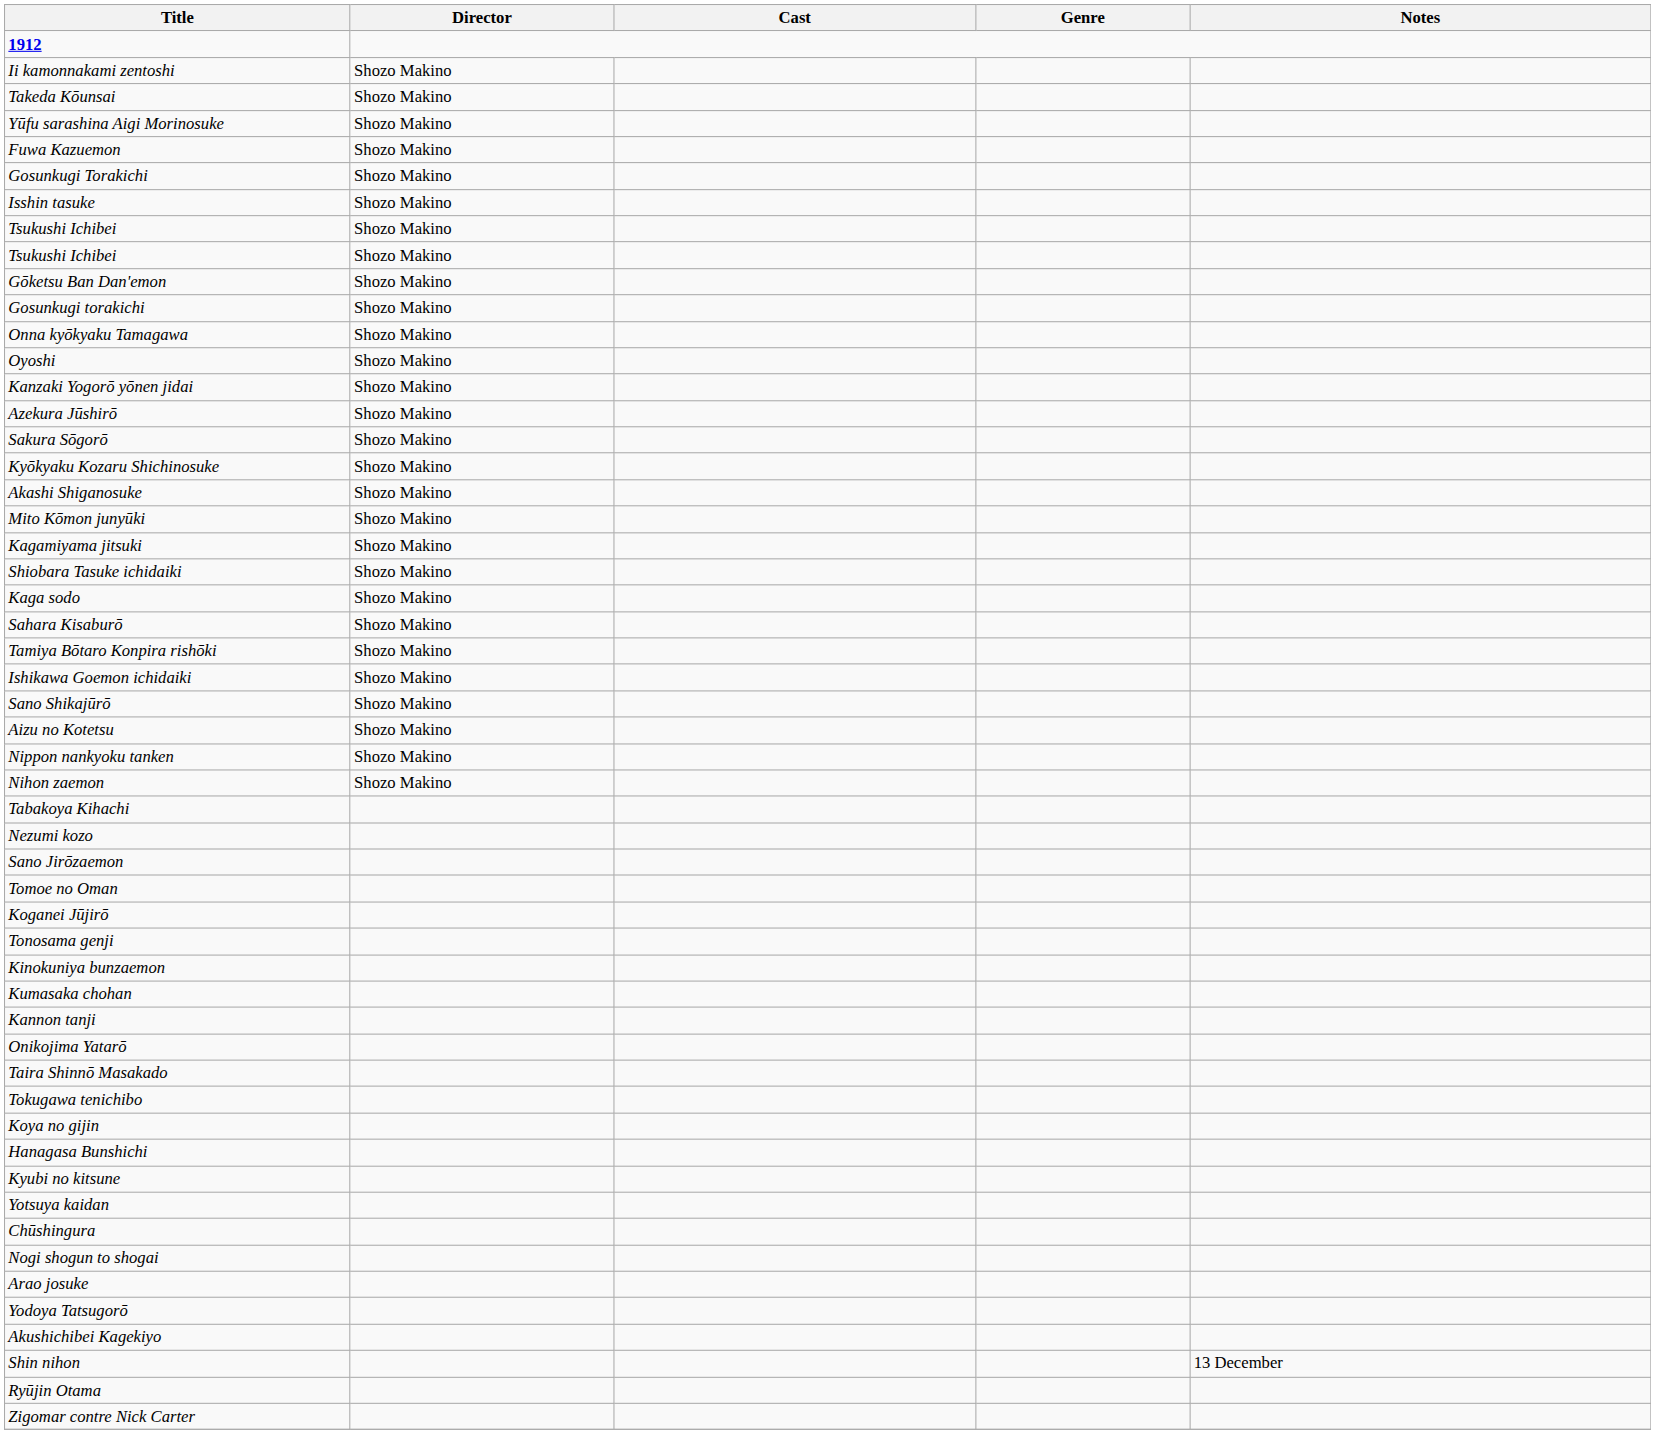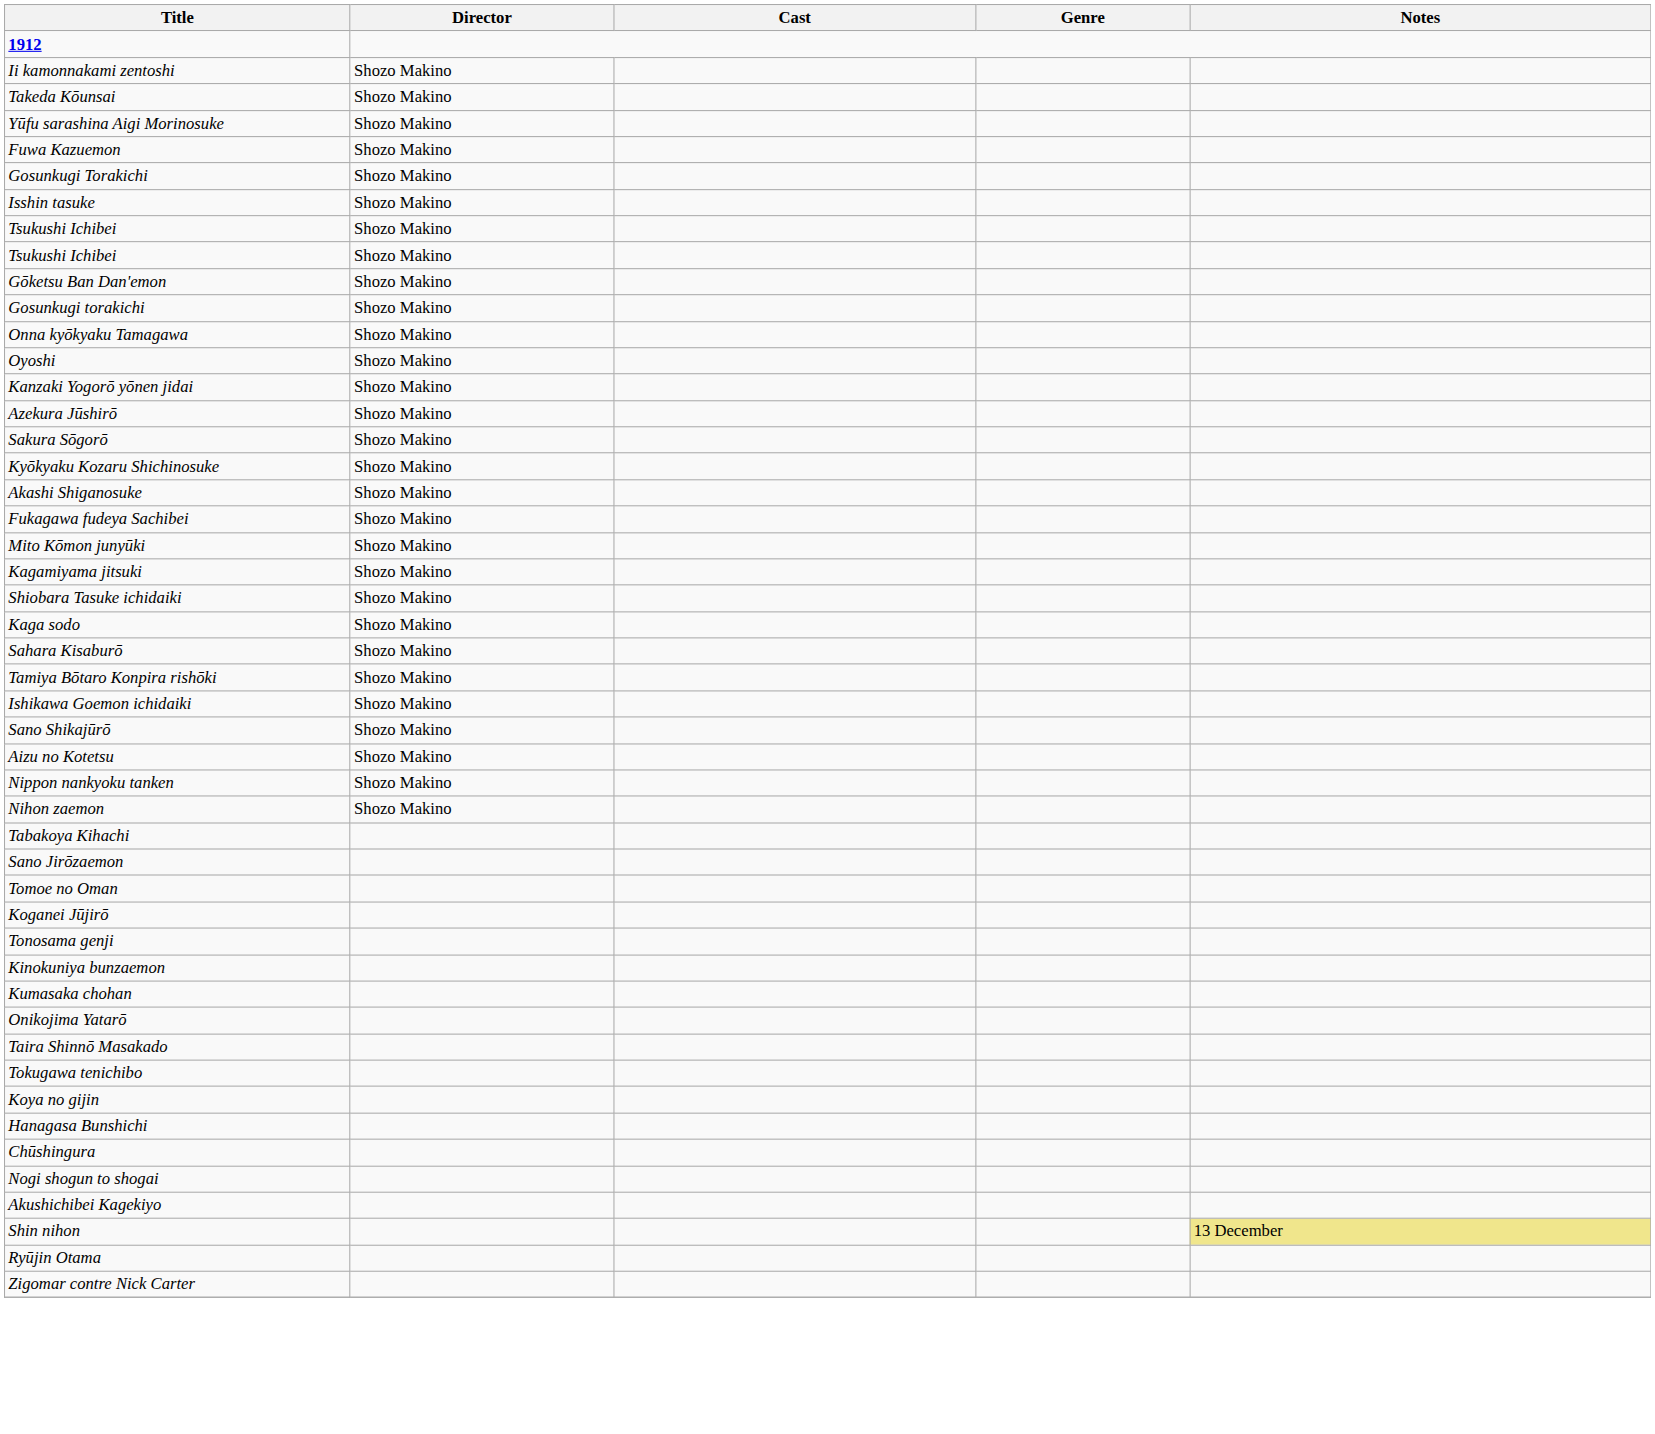 <table class="wikitable" width= "100%">
 <tr>
 <th width=21%>Title</th>
 <th width=16%>Director</th>
 <th width=22%>Cast</th>
 <th width=13%>Genre</th>
 <th width=28%>Notes</th>
 </tr>
 <tr>
 <td><strong><a href='#'>1912</a></strong></td>
 </tr>
 <tr>
 <td><em>Ii kamonnakami zentoshi </em></td>
 <td>Shozo Makino</td>
 <td></td>
 <td></td>
 <td></td>
 </tr>
 <tr>
 <td><em>Takeda Kōunsai</em></td>
 <td>Shozo Makino</td>
 <td></td>
 <td></td>
 <td></td>
 </tr>
 <tr>
 <td><em>Yūfu sarashina Aigi Morinosuke</em></td>
 <td>Shozo Makino</td>
 <td></td>
 <td></td>
 <td></td>
 </tr>
 <tr>
 <td><em>Fuwa Kazuemon</em></td>
 <td>Shozo Makino</td>
 <td></td>
 <td></td>
 <td></td>
 </tr>
 <tr>
 <td><em>Gosunkugi Torakichi </em></td>
 <td>Shozo Makino</td>
 <td></td>
 <td></td>
 <td></td>
 </tr>
 <tr>
 <td><em>Isshin tasuke</em></td>
 <td>Shozo Makino</td>
 <td></td>
 <td></td>
 <td></td>
 </tr>
 <tr>
 <td><em>Tsukushi Ichibei</em></td>
 <td>Shozo Makino</td>
 <td></td>
 <td></td>
 <td></td>
 </tr>
 <tr>
 <td><em>Tsukushi Ichibei</em></td>
 <td>Shozo Makino</td>
 <td></td>
 <td></td>
 <td></td>
 </tr>
 <tr>
 <td><em>Gōketsu Ban Dan'emon</em></td>
 <td>Shozo Makino</td>
 <td></td>
 <td></td>
 <td></td>
 </tr>
 <tr>
 <td><em>Gosunkugi torakichi </em></td>
 <td>Shozo Makino</td>
 <td></td>
 <td></td>
 <td></td>
 </tr>
 <tr>
 <td><em>Onna kyōkyaku Tamagawa </em></td>
 <td>Shozo Makino</td>
 <td></td>
 <td></td>
 <td></td>
 </tr>
 <tr>
 <td><em>Oyoshi</em></td>
 <td>Shozo Makino</td>
 <td></td>
 <td></td>
 <td></td>
 </tr>
 <tr>
 <td><em>Kanzaki Yogorō yōnen jidai </em></td>
 <td>Shozo Makino</td>
 <td></td>
 <td></td>
 <td></td>
 </tr>
 <tr>
 <td><em>Azekura Jūshirō </em></td>
 <td>Shozo Makino</td>
 <td></td>
 <td></td>
 <td></td>
 </tr>
 <tr>
 <td><em>Sakura Sōgorō </em></td>
 <td>Shozo Makino</td>
 <td></td>
 <td></td>
 <td></td>
 </tr>
 <tr>
 <td><em>Kyōkyaku Kozaru Shichinosuke </em></td>
 <td>Shozo Makino</td>
 <td></td>
 <td></td>
 <td></td>
 </tr>
 <tr>
 <td><em>Akashi Shiganosuke</em></td>
 <td>Shozo Makino</td>
 <td></td>
 <td></td>
 <td></td>
 </tr>
 <tr>
+<td><em>Fukagawa fudeya Sachibei </em></td>
+<td>Shozo Makino</td>
+<td></td>
+<td></td>
+<td></td>
+</tr>
+<tr>
 <td><em>Mito Kōmon junyūki </em></td>
 <td>Shozo Makino</td>
 <td></td>
 <td></td>
 <td></td>
 </tr>
 <tr>
 <td><em>Kagamiyama jitsuki </em></td>
 <td>Shozo Makino</td>
 <td></td>
 <td></td>
 <td></td>
 </tr>
 <tr>
 <td><em>Shiobara Tasuke ichidaiki</em></td>
 <td>Shozo Makino</td>
 <td></td>
 <td></td>
 <td></td>
 </tr>
 <tr>
 <td><em>Kaga sodo</em></td>
 <td>Shozo Makino</td>
 <td></td>
 <td></td>
 <td></td>
 </tr>
 <tr>
 <td><em>Sahara Kisaburō</em></td>
 <td>Shozo Makino</td>
 <td></td>
 <td></td>
 <td></td>
 </tr>
 <tr>
 <td><em>Tamiya Bōtaro Konpira rishōki </em></td>
 <td>Shozo Makino</td>
 <td></td>
 <td></td>
 <td></td>
 </tr>
 <tr>
 <td><em>Ishikawa Goemon ichidaiki </em></td>
 <td>Shozo Makino</td>
 <td></td>
 <td></td>
 <td></td>
 </tr>
 <tr>
 <td><em>Sano Shikajūrō</em></td>
 <td>Shozo Makino</td>
 <td></td>
 <td></td>
 <td></td>
 </tr>
 <tr>
 <td><em>Aizu no Kotetsu</em></td>
 <td>Shozo Makino</td>
 <td></td>
 <td></td>
 <td></td>
 </tr>
 <tr>
 <td><em>Nippon nankyoku tanken </em></td>
 <td>Shozo Makino</td>
 <td></td>
 <td></td>
 <td></td>
 </tr>
 <tr>
 <td><em>Nihon zaemon</em></td>
 <td>Shozo Makino</td>
 <td></td>
 <td></td>
 <td></td>
 </tr>
 <tr>
 <td><em>Tabakoya Kihachi </em></td>
 <td></td>
 <td></td>
 <td></td>
 <td></td>
 </tr>
 <tr>
-<td><em>Nezumi kozo </em></td>
-<td></td>
-<td></td>
-<td></td>
-<td></td>
-</tr>
-<tr>
 <td><em>Sano Jirōzaemon</em></td>
 <td></td>
 <td></td>
 <td></td>
 <td></td>
 </tr>
 <tr>
 <td><em>Tomoe no Oman </em></td>
 <td></td>
 <td></td>
 <td></td>
 <td></td>
 </tr>
 <tr>
 <td><em>Koganei Jūjirō </em></td>
 <td></td>
 <td></td>
 <td></td>
 <td></td>
 </tr>
 <tr>
 <td><em>Tonosama genji</em></td>
 <td></td>
 <td></td>
 <td></td>
 <td></td>
 </tr>
 <tr>
 <td><em>Kinokuniya bunzaemon</em></td>
 <td></td>
 <td></td>
 <td></td>
 <td></td>
 </tr>
 <tr>
 <td><em>Kumasaka chohan</em></td>
 <td></td>
 <td></td>
 <td></td>
 <td></td>
 </tr>
 <tr>
-<td><em>Kannon tanji</em></td>
-<td></td>
-<td></td>
-<td></td>
-<td></td>
-</tr>
-<tr>
 <td><em>Onikojima Yatarō</em></td>
 <td></td>
 <td></td>
 <td></td>
 <td></td>
 </tr>
 <tr>
 <td><em>Taira Shinnō Masakado</em></td>
 <td></td>
 <td></td>
 <td></td>
 <td></td>
 </tr>
 <tr>
 <td><em>Tokugawa tenichibo</em></td>
 <td></td>
 <td></td>
 <td></td>
 <td></td>
 </tr>
 <tr>
 <td><em>Koya no gijin </em></td>
 <td></td>
 <td></td>
 <td></td>
 <td></td>
 </tr>
 <tr>
 <td><em>Hanagasa Bunshichi</em></td>
 <td></td>
 <td></td>
 <td></td>
 <td></td>
 </tr>
 <tr>
-<td><em>Kyubi no kitsune</em></td>
-<td></td>
-<td></td>
-<td></td>
-<td></td>
-</tr>
-<tr>
-<td><em>Yotsuya kaidan</em></td>
-<td></td>
-<td></td>
-<td></td>
-<td></td>
-</tr>
-<tr>
 <td><em>Chūshingura</em></td>
 <td></td>
 <td></td>
 <td></td>
 <td></td>
 </tr>
 <tr>
 <td><em>Nogi shogun to shogai </em></td>
-<td></td>
-<td></td>
-<td></td>
-<td></td>
-</tr>
-<tr>
-<td><em>Arao josuke </em></td>
-<td></td>
-<td></td>
-<td></td>
-<td></td>
-</tr>
-<tr>
-<td><em>Yodoya Tatsugorō </em></td>
 <td></td>
 <td></td>
 <td></td>
 <td></td>
 </tr>
 <tr>
 <td><em>Akushichibei Kagekiyo </em></td>
 <td></td>
 <td></td>
 <td></td>
 <td></td>
 </tr>
 <tr>
 <td><em>Shin nihon</em></td>
 <td></td>
 <td></td>
 <td></td>
-<td>13 December</td>
+<td style="background: khaki;">13 December</td>
 </tr>
 <tr>
 <td><em>Ryūjin Otama </em></td>
 <td></td>
 <td></td>
 <td></td>
 <td></td>
 </tr>
 <tr>
 <td><em>Zigomar contre Nick Carter</em></td>
 <td></td>
 <td></td>
 <td></td>
 <td></td>
 </tr>
 <tr>
 </tr>
 </table>
